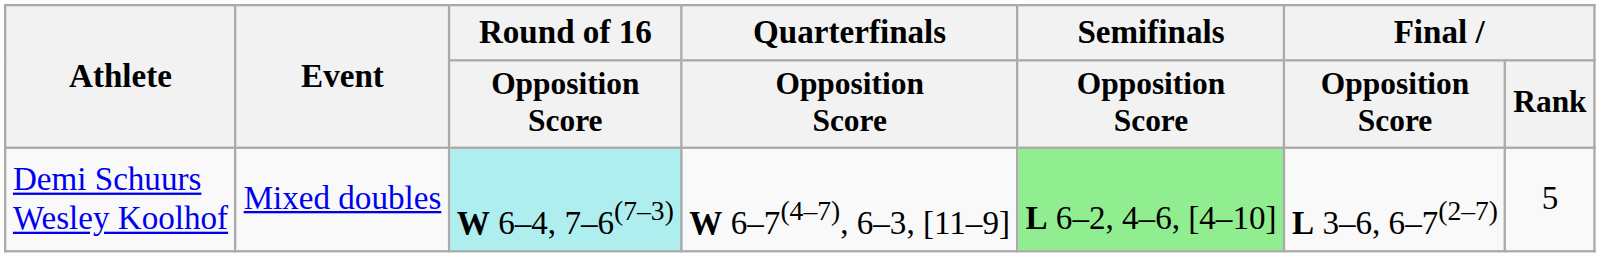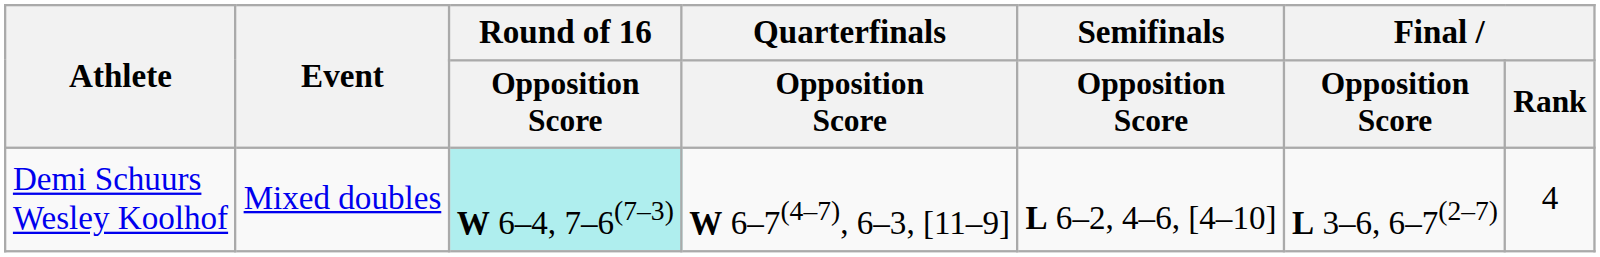 <table class=wikitable style="font-size:90%">
 <tr>
 <th rowspan="2">Athlete</th>
 <th rowspan="2">Event</th>
 <th>Round of 16</th>
 <th>Quarterfinals</th>
 <th>Semifinals</th>
 <th colspan=2>Final / </th>
 </tr>
 <tr style="font-size:95%">
 <th>Opposition<br>Score</th>
 <th>Opposition<br>Score</th>
 <th>Opposition<br>Score</th>
 <th>Opposition<br>Score</th>
 <th>Rank</th>
 </tr>
 <tr align=center>
 <td align=left><a href='#'>Demi Schuurs</a><br><a href='#'>Wesley Koolhof</a></td>
 <td align=left><a href='#'>Mixed doubles</a></td>
 <td style="background: paleturquoise;"><br><strong>W</strong> 6–4, 7–6<sup>(7–3)</sup></td>
 <td><br><strong>W</strong> 6–7<sup>(4–7)</sup>, 6–3, [11–9]</td>
-<td style="background: lightgreen;"><br><strong>L</strong> 6–2, 4–6, [4–10]</td>
+<td><br><strong>L</strong> 6–2, 4–6, [4–10]</td>
 <td><br><strong>L</strong> 3–6, 6–7<sup>(2–7)</sup></td>
-<td>5</td>
+<td>4</td>
 </tr>
 </table>
